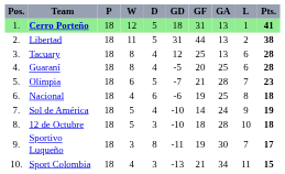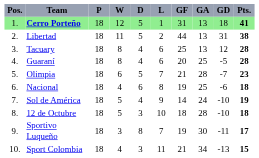 <table class="sortable" align=center style="margin:1em auto; font-size: 90%; border-collapse:collapse" border=0 cellspacing=0 cellpadding=2>
 <tr align=center bgcolor=#98A1B2>
 <th width=30><span>Pos.</span></th>
 <th width=100>Team</th>
 <th width=30><span>P</span></th>
 <th width=30><span>W</span></th>
 <th width=30><span>D</span></th>
-<th width=30><span>GD</span></th>
+<th width=30><span>L</span></th>
 <th width=30><span>GF</span></th>
 <th width=30><span>GA</span></th>
-<th width=30><span>L</span></th>
+<th width=30><span>GD</span></th>
 <th width=30><span>Pts.</span></th>
 </tr>
 <tr align=center style="background: #90EE90">
 <td>1.</td>
 <td align="left"><strong><a href='#'>Cerro Porteño</a></strong></td>
 <td>18</td>
 <td>12</td>
 <td>5</td>
-<td>18</td>
+<td>1</td>
 <td>31</td>
 <td>13</td>
-<td>1</td>
+<td>18</td>
 <td><strong>41</strong></td>
 </tr>
 <tr align=center>
 <td>2.</td>
 <td align="left"><a href='#'>Libertad</a></td>
 <td>18</td>
 <td>11</td>
 <td>5</td>
-<td>31</td>
+<td>2</td>
 <td>44</td>
 <td>13</td>
-<td>2</td>
+<td>31</td>
 <td><strong>38</strong></td>
 </tr>
 <tr align=center>
 <td>3.</td>
 <td align="left"><a href='#'>Tacuary</a></td>
 <td>18</td>
 <td>8</td>
 <td>4</td>
-<td>12</td>
+<td>6</td>
 <td>25</td>
 <td>13</td>
-<td>6</td>
+<td>12</td>
 <td><strong>28</strong></td>
 </tr>
 <tr align=center>
 <td>4.</td>
 <td align="left"><a href='#'>Guaraní</a></td>
 <td>18</td>
 <td>8</td>
 <td>4</td>
-<td>-5</td>
+<td>6</td>
 <td>20</td>
 <td>25</td>
-<td>6</td>
+<td>-5</td>
 <td><strong>28</strong></td>
 </tr>
 <tr align=center>
 <td>5.</td>
 <td align="left"><a href='#'>Olimpia</a></td>
 <td>18</td>
 <td>6</td>
 <td>5</td>
-<td>-7</td>
+<td>7</td>
 <td>21</td>
 <td>28</td>
-<td>7</td>
+<td>-7</td>
 <td><strong>23</strong></td>
 </tr>
 <tr align=center>
 <td>6.</td>
 <td align="left"><a href='#'>Nacional</a></td>
 <td>18</td>
 <td>4</td>
 <td>6</td>
-<td>-6</td>
+<td>8</td>
 <td>19</td>
 <td>25</td>
-<td>8</td>
+<td>-6</td>
 <td><strong>18</strong></td>
 </tr>
 <tr align=center>
 <td>7.</td>
 <td align="left"><a href='#'>Sol de América</a></td>
 <td>18</td>
 <td>5</td>
 <td>4</td>
-<td>-10</td>
+<td>9</td>
 <td>14</td>
 <td>24</td>
-<td>9</td>
+<td>-10</td>
 <td><strong>19</strong></td>
 </tr>
 <tr align=center>
 <td>8.</td>
 <td align="left"><a href='#'>12 de Octubre</a></td>
 <td>18</td>
 <td>5</td>
 <td>3</td>
-<td>-10</td>
+<td>10</td>
 <td>18</td>
 <td>28</td>
-<td>10</td>
+<td>-10</td>
 <td><strong>18</strong></td>
 </tr>
 <tr align=center>
 <td>9.</td>
 <td align="left"><a href='#'>Sportivo Luqueño</a></td>
 <td>18</td>
 <td>3</td>
 <td>8</td>
-<td>-11</td>
+<td>7</td>
 <td>19</td>
 <td>30</td>
-<td>7</td>
+<td>-11</td>
 <td><strong>17</strong></td>
 </tr>
 <tr align=center>
 <td>10.</td>
 <td align="left"><a href='#'>Sport Colombia</a></td>
 <td>18</td>
 <td>4</td>
 <td>3</td>
-<td>-13</td>
+<td>11</td>
 <td>21</td>
 <td>34</td>
-<td>11</td>
+<td>-13</td>
 <td><strong>15</strong></td>
 </tr>
 </table>
